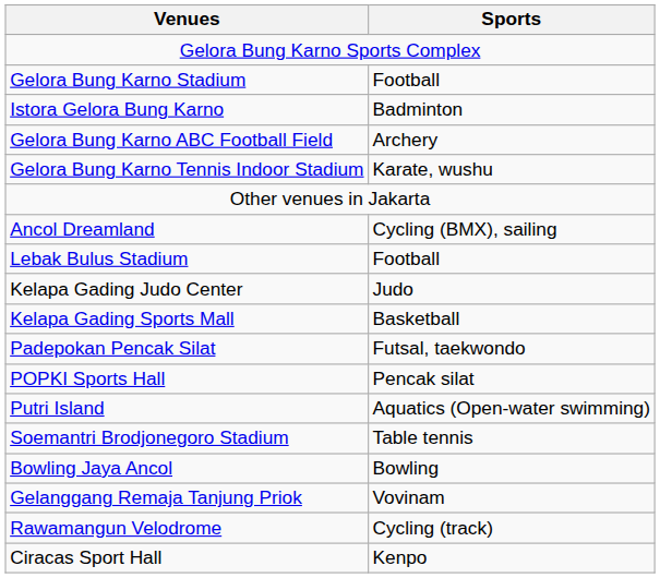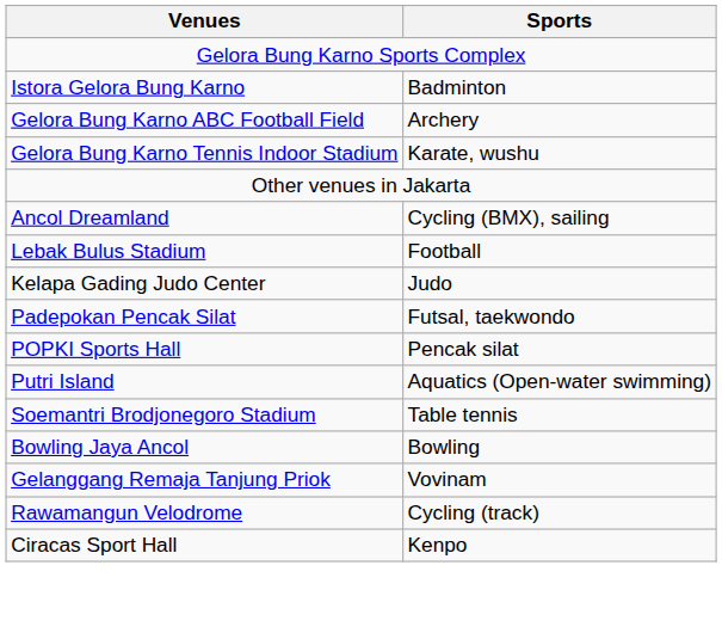 <table class="wikitable" style="margin-left:auto;margin-right:auto">
 <tr>
 <th>Venues</th>
 <th>Sports</th>
 </tr>
 <tr>
 <td colspan=2 align=center><a href='#'>Gelora Bung Karno Sports Complex</a></td>
-</tr>
-<tr>
-<td><a href='#'>Gelora Bung Karno Stadium</a></td>
-<td>Football</td>
 </tr>
 <tr>
 <td><a href='#'>Istora Gelora Bung Karno</a></td>
 <td>Badminton</td>
 </tr>
 <tr>
 <td><a href='#'>Gelora Bung Karno ABC Football Field</a></td>
 <td>Archery</td>
 </tr>
 <tr>
 <td><a href='#'>Gelora Bung Karno Tennis Indoor Stadium</a></td>
 <td>Karate, wushu</td>
 </tr>
 <tr>
 <td colspan=2 align=center>Other venues in Jakarta</td>
 </tr>
 <tr>
 <td><a href='#'>Ancol Dreamland</a></td>
 <td>Cycling (BMX), sailing</td>
 </tr>
 <tr>
 <td><a href='#'>Lebak Bulus Stadium</a></td>
 <td>Football</td>
 </tr>
 <tr>
 <td>Kelapa Gading Judo Center</td>
 <td>Judo</td>
-</tr>
-<tr>
-<td><a href='#'>Kelapa Gading Sports Mall</a></td>
-<td>Basketball</td>
 </tr>
 <tr>
 <td><a href='#'>Padepokan Pencak Silat</a></td>
 <td>Futsal, taekwondo</td>
 </tr>
 <tr>
 <td><a href='#'>POPKI Sports Hall</a></td>
 <td>Pencak silat</td>
 </tr>
 <tr>
 <td><a href='#'>Putri Island</a></td>
 <td>Aquatics (Open-water swimming)</td>
 </tr>
 <tr>
 <td><a href='#'>Soemantri Brodjonegoro Stadium</a></td>
 <td>Table tennis</td>
 </tr>
 <tr>
 <td><a href='#'>Bowling Jaya Ancol</a></td>
 <td>Bowling</td>
 </tr>
 <tr>
 <td><a href='#'>Gelanggang Remaja Tanjung Priok</a></td>
 <td>Vovinam</td>
 </tr>
 <tr>
 <td><a href='#'>Rawamangun Velodrome</a></td>
 <td>Cycling (track)</td>
 </tr>
 <tr>
 <td>Ciracas Sport Hall</td>
 <td>Kenpo</td>
 </tr>
 </table>
